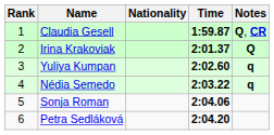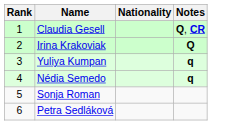 <table class="wikitable sortable" style="text-align:center">
 <tr>
 <th>Rank</th>
 <th>Name</th>
 <th>Nationality</th>
-<th>Time</th>
 <th>Notes</th>
 </tr>
 <tr bgcolor=ccffcc>
 <td>1</td>
 <td align=left><a href='#'>Claudia Gesell</a></td>
 <td align=left></td>
-<td><strong>1:59.87</strong></td>
 <td><strong>Q</strong>, <strong><a href='#'>CR</a></strong></td>
 </tr>
 <tr bgcolor=ccffcc>
 <td>2</td>
 <td align=left><a href='#'>Irina Krakoviak</a></td>
 <td align=left></td>
-<td><strong>2:01.37</strong></td>
 <td><strong>Q</strong></td>
 </tr>
 <tr bgcolor=ddffdd>
 <td>3</td>
 <td align=left><a href='#'>Yuliya Kumpan</a></td>
 <td align=left></td>
-<td><strong>2:02.60</strong></td>
 <td><strong>q</strong></td>
 </tr>
 <tr bgcolor=ddffdd>
 <td>4</td>
 <td align=left><a href='#'>Nédia Semedo</a></td>
 <td align=left></td>
-<td><strong>2:03.22</strong></td>
 <td><strong>q</strong></td>
 </tr>
 <tr>
 <td>5</td>
 <td align=left><a href='#'>Sonja Roman</a></td>
 <td align=left></td>
-<td><strong>2:04.06</strong></td>
 <td></td>
 </tr>
 <tr>
 <td>6</td>
 <td align=left><a href='#'>Petra Sedláková</a></td>
 <td align=left></td>
-<td><strong>2:04.20</strong></td>
 <td></td>
 </tr>
 </table>
